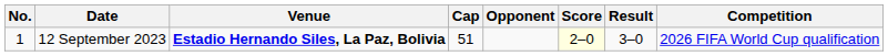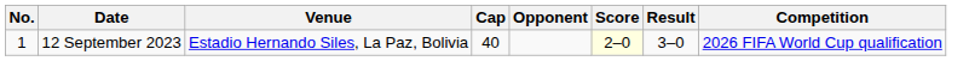 <table class="wikitable">
 <tr>
 <th>No.</th>
 <th>Date</th>
 <th>Venue</th>
 <th>Cap</th>
 <th>Opponent</th>
 <th>Score</th>
 <th>Result</th>
 <th>Competition</th>
 </tr>
 <tr>
 <td align="center">1</td>
 <td>12 September 2023</td>
-<td><strong><a href='#'>Estadio Hernando Siles</a>, La Paz, Bolivia</strong></td>
-<td align=center>51</td>
+<td><a href='#'>Estadio Hernando Siles</a>, La Paz, Bolivia</td>
+<td align=center>40</td>
 <td></td>
 <td align=center style="background: lightyellow;">2–0</td>
 <td align="center">3–0</td>
 <td><a href='#'>2026 FIFA World Cup qualification</a></td>
 </tr>
 </table>
